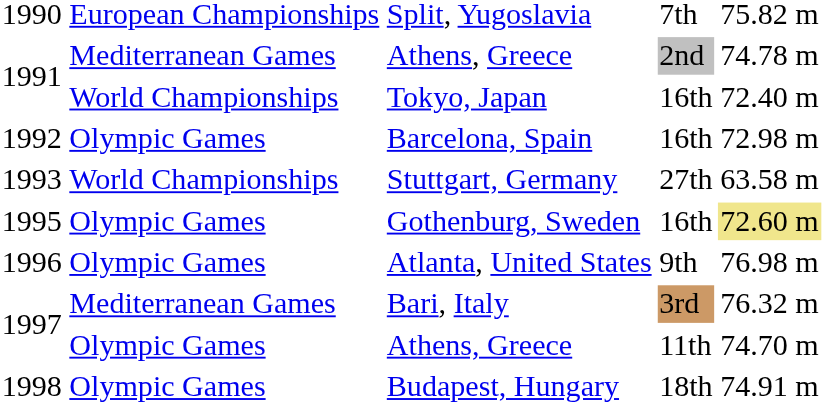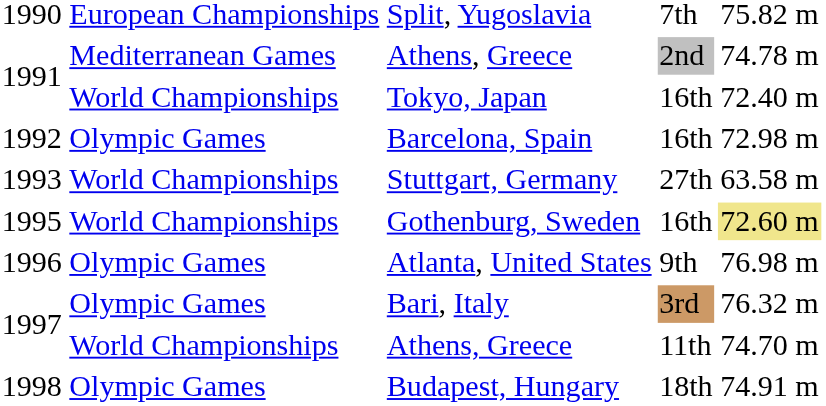 <table>
 <tr>
 <td>1990</td>
 <td><a href='#'>European Championships</a></td>
 <td><a href='#'>Split</a>, <a href='#'>Yugoslavia</a></td>
 <td>7th</td>
 <td>75.82 m</td>
 </tr>
 <tr>
 <td rowspan=2>1991</td>
 <td><a href='#'>Mediterranean Games</a></td>
 <td><a href='#'>Athens</a>, <a href='#'>Greece</a></td>
 <td bgcolor="silver">2nd</td>
 <td>74.78 m</td>
 </tr>
 <tr>
 <td><a href='#'>World Championships</a></td>
 <td><a href='#'>Tokyo, Japan</a></td>
 <td>16th</td>
 <td>72.40 m</td>
 </tr>
 <tr>
 <td>1992</td>
 <td><a href='#'>Olympic Games</a></td>
 <td><a href='#'>Barcelona, Spain</a></td>
 <td>16th</td>
 <td>72.98 m</td>
 </tr>
 <tr>
 <td>1993</td>
 <td><a href='#'>World Championships</a></td>
 <td><a href='#'>Stuttgart, Germany</a></td>
 <td>27th</td>
 <td>63.58 m</td>
 </tr>
 <tr>
 <td>1995</td>
-<td><a href='#'>Olympic Games</a></td>
+<td><a href='#'>World Championships</a></td>
 <td><a href='#'>Gothenburg, Sweden</a></td>
 <td>16th</td>
 <td style="background: khaki;">72.60 m</td>
 </tr>
 <tr>
 <td>1996</td>
 <td><a href='#'>Olympic Games</a></td>
 <td><a href='#'>Atlanta</a>, <a href='#'>United States</a></td>
 <td>9th</td>
 <td>76.98 m</td>
 </tr>
 <tr>
 <td rowspan=2>1997</td>
-<td><a href='#'>Mediterranean Games</a></td>
+<td><a href='#'>Olympic Games</a></td>
 <td><a href='#'>Bari</a>, <a href='#'>Italy</a></td>
 <td bgcolor="cc9966">3rd</td>
 <td>76.32 m</td>
 </tr>
 <tr>
-<td><a href='#'>Olympic Games</a></td>
+<td><a href='#'>World Championships</a></td>
 <td><a href='#'>Athens, Greece</a></td>
 <td>11th</td>
 <td>74.70 m</td>
 </tr>
 <tr>
 <td>1998</td>
 <td><a href='#'>Olympic Games</a></td>
 <td><a href='#'>Budapest, Hungary</a></td>
 <td>18th</td>
 <td>74.91 m</td>
 </tr>
 </table>
